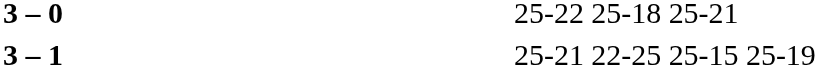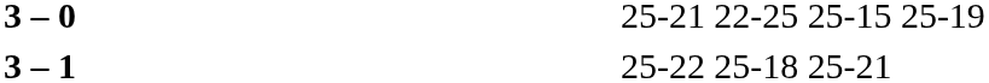 <table width=100% cellspacing=1>
 <tr>
 <th width=20%></th>
 <th width=12%></th>
 <th width=20%></th>
 <th width=33%></th>
 <td></td>
 </tr>
 <tr style=font-size:90%>
 <td align=right></td>
 <td align=center><strong>3 – 0</strong></td>
 <td></td>
-<td>25-22 25-18 25-21</td>
+<td>25-21 22-25 25-15 25-19</td>
 <td></td>
 </tr>
 <tr style=font-size:90%>
 <td align=right></td>
 <td align=center><strong>3 – 1</strong></td>
 <td></td>
-<td>25-21 22-25 25-15 25-19</td>
+<td>25-22 25-18 25-21</td>
 </tr>
 </table>
